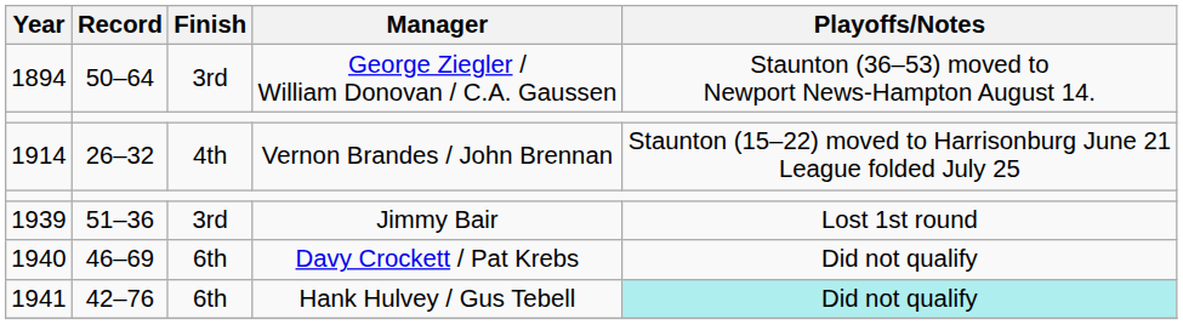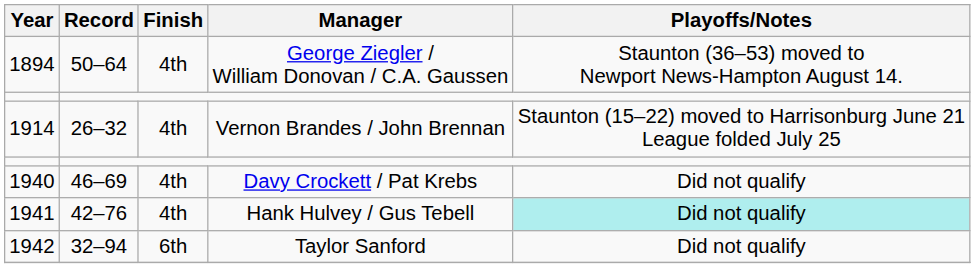 <table class="wikitable" style="text-align:center">
 <tr>
 <th>Year</th>
 <th>Record</th>
 <th>Finish</th>
 <th>Manager</th>
 <th>Playoffs/Notes</th>
 </tr>
 <tr align=center>
 <td>1894</td>
 <td>50–64</td>
-<td>3rd</td>
+<td>4th</td>
 <td><a href='#'>George Ziegler</a> / <br> William Donovan / C.A. Gaussen</td>
 <td>Staunton (36–53) moved to<br> Newport News-Hampton August 14.</td>
 </tr>
 <tr align=center>
 <td></td>
 </tr>
 <tr align=center>
 <td>1914</td>
 <td>26–32</td>
 <td>4th</td>
 <td>Vernon Brandes / John Brennan</td>
 <td>Staunton (15–22) moved to Harrisonburg June 21<br>League folded July 25</td>
 </tr>
 <tr align=center>
 <td></td>
 </tr>
 <tr align=center>
-<td>1939</td>
-<td>51–36</td>
-<td>3rd</td>
-<td>Jimmy Bair</td>
-<td>Lost 1st round</td>
-</tr>
-<tr align=center>
 <td>1940</td>
 <td>46–69</td>
-<td>6th</td>
+<td>4th</td>
 <td><a href='#'>Davy Crockett</a> / Pat Krebs</td>
 <td>Did not qualify</td>
 </tr>
 <tr align=center>
 <td>1941</td>
 <td>42–76</td>
-<td>6th</td>
+<td>4th</td>
 <td>Hank Hulvey / Gus Tebell</td>
 <td style="background: paleturquoise;">Did not qualify</td>
 </tr>
 <tr align=center>
+<td>1942</td>
+<td>32–94</td>
+<td>6th</td>
+<td>Taylor Sanford</td>
+<td>Did not qualify</td>
+</tr>
+<tr align=center>
 </tr>
 </table>
